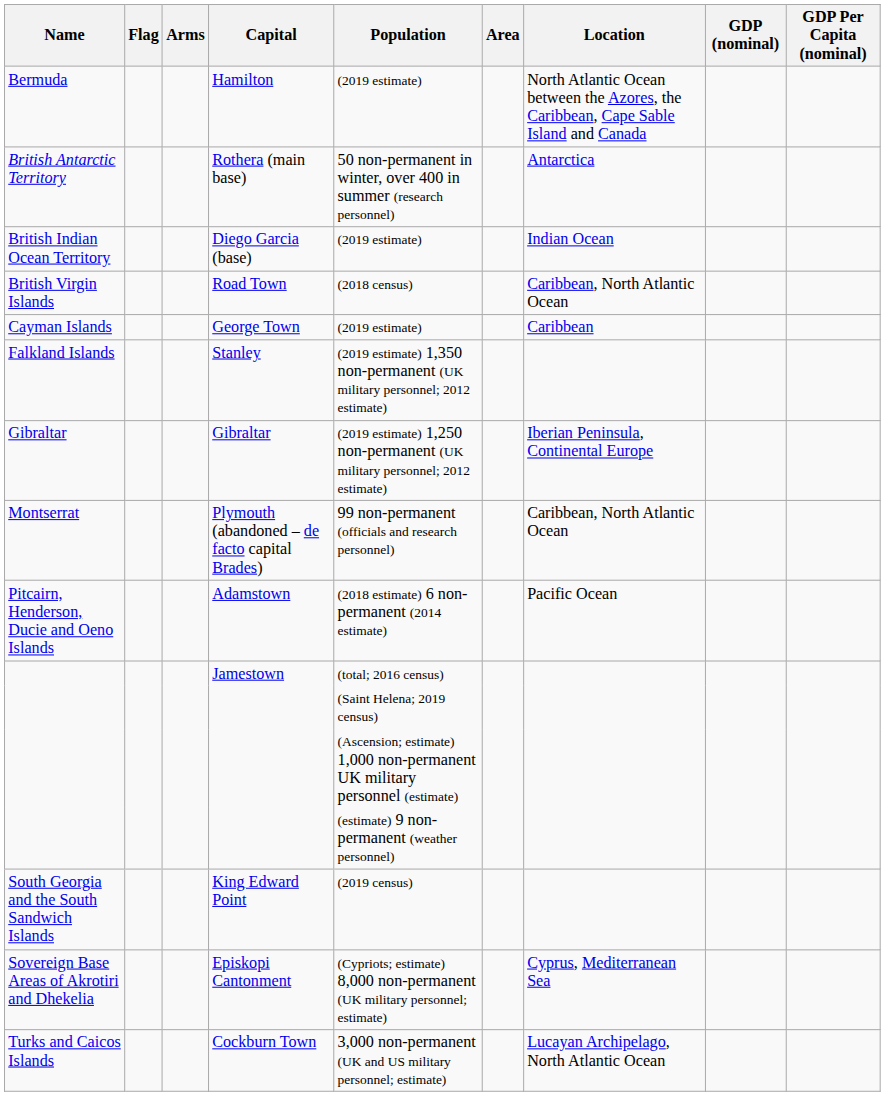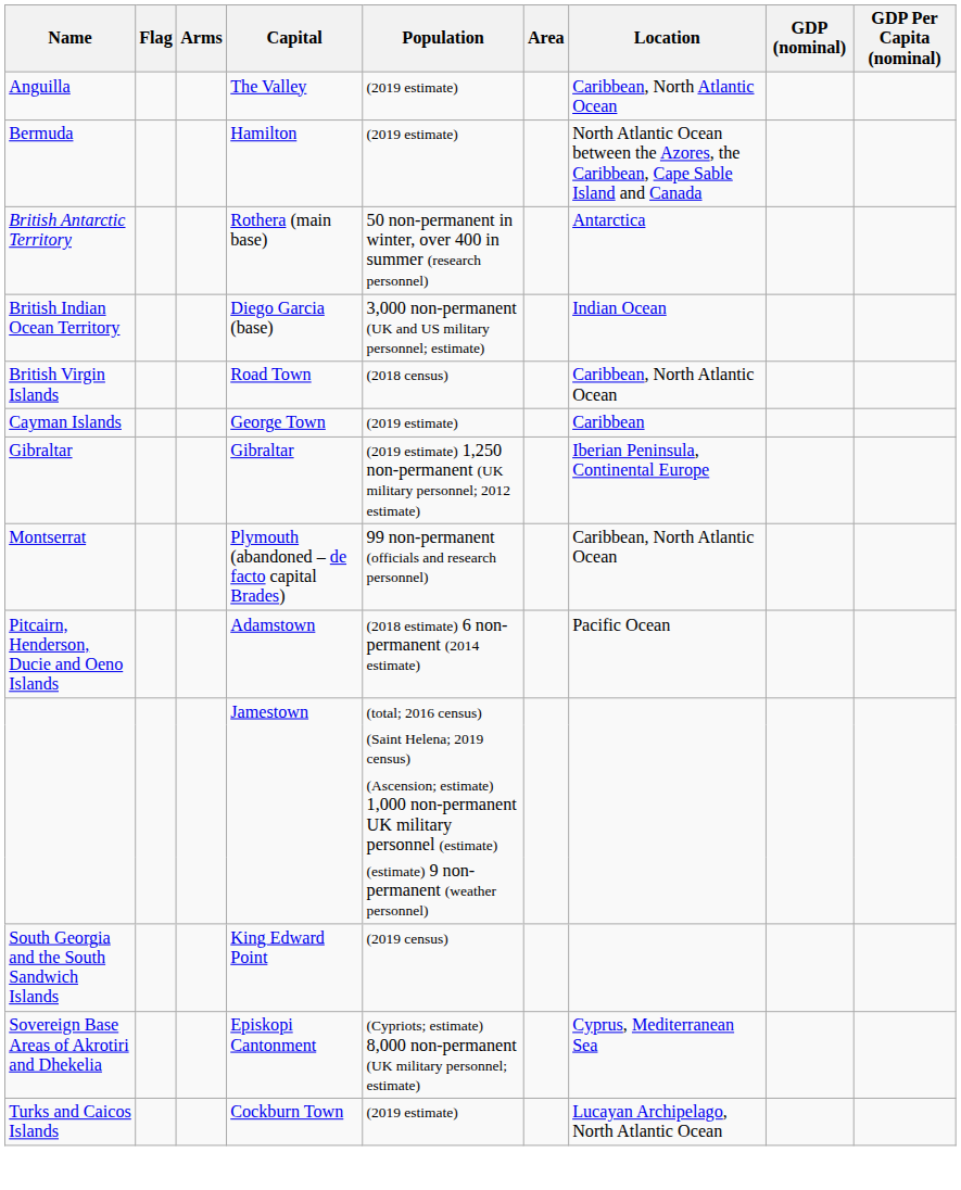 <table class="wikitable sortable">
 <tr>
 <th>Name</th>
 <th class="unsortable">Flag</th>
 <th class="unsortable">Arms</th>
 <th class="unsortable">Capital</th>
 <th>Population</th>
 <th>Area</th>
 <th>Location</th>
 <th>GDP (nominal)</th>
 <th>GDP Per Capita (nominal)</th>
+</tr>
+<tr valign="top">
+<td><a href='#'>Anguilla</a></td>
+<td style="text-align:center"></td>
+<td style="text-align:center"></td>
+<td><a href='#'>The Valley</a></td>
+<td><small>(2019 estimate)</small></td>
+<td></td>
+<td><a href='#'>Caribbean</a>, North <a href='#'>Atlantic Ocean</a></td>
+<td></td>
+<td></td>
 </tr>
 <tr valign="top">
 <td><a href='#'>Bermuda</a></td>
 <td style="text-align:center"></td>
 <td style="text-align:center"></td>
 <td><a href='#'>Hamilton</a></td>
 <td><small>(2019 estimate)</small></td>
 <td></td>
 <td>North Atlantic Ocean between the <a href='#'>Azores</a>, the <a href='#'>Caribbean</a>, <a href='#'>Cape Sable Island</a> and <a href='#'>Canada</a></td>
 <td></td>
 <td></td>
 </tr>
 <tr valign="top">
 <td><em><a href='#'>British Antarctic Territory</a></em></td>
 <td style="text-align:center"></td>
 <td><br></td>
 <td><a href='#'>Rothera</a> (main base)</td>
 <td>50 non-permanent in winter, over 400 in summer <small>(research personnel)</small></td>
 <td></td>
 <td><a href='#'>Antarctica</a></td>
 <td></td>
 <td></td>
 </tr>
 <tr valign="top">
 <td><a href='#'>British Indian Ocean Territory</a></td>
 <td style="text-align:center"></td>
 <td style="text-align:center"></td>
 <td><a href='#'>Diego Garcia</a> (base)</td>
-<td> <small>(2019 estimate)</small></td>
+<td>3,000 non-permanent <small>(UK and US military personnel; estimate)</small></td>
 <td></td>
 <td><a href='#'>Indian Ocean</a></td>
 <td></td>
 <td></td>
 </tr>
 <tr valign="top">
 <td><a href='#'>British Virgin Islands</a></td>
 <td style="text-align:center"></td>
 <td style="text-align:center"></td>
 <td><a href='#'>Road Town</a></td>
 <td> <small>(2018 census)</small></td>
 <td></td>
 <td><a href='#'>Caribbean</a>, North Atlantic Ocean</td>
 <td></td>
 <td></td>
 </tr>
 <tr valign="top">
 <td><a href='#'>Cayman Islands</a></td>
 <td style="text-align:center"></td>
 <td style="text-align:center"></td>
 <td><a href='#'>George Town</a></td>
 <td> <small>(2019 estimate)</small></td>
 <td></td>
 <td><a href='#'>Caribbean</a></td>
-<td></td>
-<td></td>
-</tr>
-<tr valign="top">
-<td><a href='#'>Falkland Islands</a></td>
-<td style="text-align:center"></td>
-<td style="text-align:center"></td>
-<td><a href='#'>Stanley</a></td>
-<td> <small>(2019 estimate)</small> 1,350 non-permanent <small>(UK military personnel; 2012 estimate)</small></td>
-<td></td>
-<td></td>
 <td></td>
 <td></td>
 </tr>
 <tr valign="top">
 <td><a href='#'>Gibraltar</a></td>
 <td style="text-align:center"></td>
 <td style="text-align:center"></td>
 <td><a href='#'>Gibraltar</a></td>
 <td><small>(2019 estimate)</small> 1,250 non-permanent <small>(UK military personnel; 2012 estimate)</small></td>
 <td></td>
 <td><a href='#'>Iberian Peninsula</a>, <a href='#'>Continental Europe</a></td>
 <td></td>
 <td></td>
 </tr>
 <tr valign="top">
 <td><a href='#'>Montserrat</a></td>
 <td style="text-align:center"></td>
 <td style="text-align:center"></td>
 <td><a href='#'>Plymouth</a> (abandoned – <a href='#'>de facto</a> capital <a href='#'>Brades</a>)</td>
 <td>99 non-permanent <small>(officials and research personnel)</small></td>
 <td></td>
 <td>Caribbean, North Atlantic Ocean</td>
 <td></td>
 <td></td>
 </tr>
 <tr valign="top">
 <td><a href='#'>Pitcairn, Henderson, Ducie and Oeno Islands</a></td>
 <td style="text-align:center"></td>
 <td style="text-align:center"></td>
 <td><a href='#'>Adamstown</a></td>
 <td> <small>(2018 estimate)</small> 6 non-permanent <small>(2014 estimate)</small></td>
 <td></td>
 <td>Pacific Ocean</td>
 <td></td>
 <td></td>
 </tr>
 <tr valign="top">
 <td style="border-bottom:0; border-top:0;"></td>
 <td style="border-bottom:0; border-top:0;"></td>
 <td style="border-bottom:0; border-top:0;"></td>
 <td style="border-bottom:0; border-top:0;"><a href='#'>Jamestown</a></td>
 <td style="border-bottom:0; border-top:0;"> <small>(total; 2016 census)</small></td>
 <td style="border-bottom:0; border-top:0;"></td>
 <td style="border-bottom:0; border-top:0;"></td>
 <td rowspan="4"></td>
 <td rowspan="4"></td>
 </tr>
 <tr valign="top">
 <td style="border-bottom:0; border-top:0;"></td>
 <td style="border-bottom:0; border-top:0;"></td>
 <td style="border-bottom:0; border-top:0;"></td>
 <td style="border-bottom:0; border-top:0;"></td>
 <td style="border-bottom:0; border-top:0;"> <small>(Saint Helena; 2019 census)</small></td>
 <td style="border-bottom:0; border-top:0;"></td>
 <td style="border-bottom:0; border-top:0;"></td>
 </tr>
 <tr valign="top">
 <td style="border-bottom:0; border-top:0;"></td>
 <td style="border-bottom:0; border-top:0;"></td>
 <td style="border-bottom:0; border-top:0;"></td>
 <td style="border-bottom:0; border-top:0;"></td>
 <td style="border-bottom:0; border-top:0;"> <small>(Ascension; estimate)</small> 1,000 non-permanent UK military personnel <small>(estimate)</small></td>
 <td style="border-bottom:0; border-top:0;"></td>
 <td style="border-bottom:0; border-top:0;"></td>
 </tr>
 <tr valign="top">
 <td style="border-bottom:0; border-top:0;"></td>
 <td style="border-bottom:0; border-top:0;"></td>
 <td style="border-bottom:0; border-top:0;"></td>
 <td style="border-bottom:0; border-top:0;"></td>
 <td style="border-bottom:0; border-top:0;"> <small>(estimate)</small> 9 non-permanent <small>(weather personnel)</small></td>
 <td style="border-bottom:0; border-top:0;"></td>
 <td style="border-bottom:0; border-top:0;"></td>
 </tr>
 <tr valign="top">
 <td><a href='#'>South Georgia and the South Sandwich Islands</a></td>
 <td style="text-align:center"></td>
 <td style="text-align:center"></td>
 <td><a href='#'>King Edward Point</a></td>
 <td> <small>(2019 census)</small></td>
 <td></td>
 <td></td>
 <td></td>
 <td></td>
 </tr>
 <tr valign="top">
 <td><a href='#'>Sovereign Base Areas of Akrotiri and Dhekelia</a></td>
 <td style="text-align:center"></td>
 <td style="text-align:center"></td>
 <td><a href='#'>Episkopi Cantonment</a></td>
 <td> <small>(Cypriots; estimate)</small> 8,000 non-permanent <small>(UK military personnel; estimate)</small></td>
 <td></td>
 <td><a href='#'>Cyprus</a>, <a href='#'>Mediterranean Sea</a></td>
 <td></td>
 <td></td>
 </tr>
 <tr valign="top">
 <td><a href='#'>Turks and Caicos Islands</a></td>
 <td style="text-align:center"></td>
 <td style="text-align:center"></td>
 <td><a href='#'>Cockburn Town</a></td>
-<td>3,000 non-permanent <small>(UK and US military personnel; estimate)</small></td>
+<td> <small>(2019 estimate)</small></td>
 <td></td>
 <td><a href='#'>Lucayan Archipelago</a>, North Atlantic Ocean</td>
 <td></td>
 <td></td>
 </tr>
 </table>
